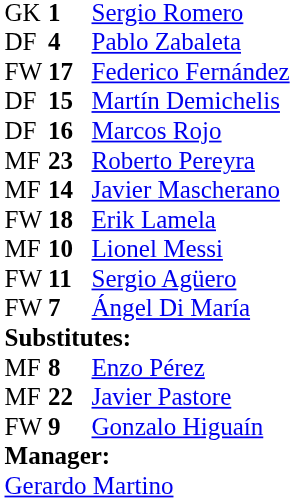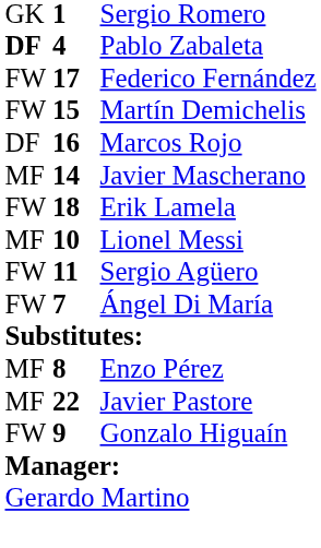 <table cellspacing="0" cellpadding="0" style="font-size:90%; margin:auto">
 <tr>
 <th width=25></th>
 <th width=25></th>
 </tr>
 <tr>
 <td>GK</td>
 <td><strong>1</strong></td>
 <td><a href='#'>Sergio Romero</a></td>
 </tr>
 <tr>
-<td>DF</td>
+<td><strong>DF</strong></td>
 <td><strong>4</strong></td>
 <td><a href='#'>Pablo Zabaleta</a></td>
 </tr>
 <tr>
 <td>FW</td>
 <td><strong>17</strong></td>
 <td><a href='#'>Federico Fernández</a></td>
 <td></td>
 <td></td>
 </tr>
 <tr>
-<td>DF</td>
+<td>FW</td>
 <td><strong>15</strong></td>
 <td><a href='#'>Martín Demichelis</a></td>
 </tr>
 <tr>
 <td>DF</td>
 <td><strong>16</strong></td>
 <td><a href='#'>Marcos Rojo</a></td>
-</tr>
-<tr>
-<td>MF</td>
-<td><strong>23</strong></td>
-<td><a href='#'>Roberto Pereyra</a></td>
-<td></td>
-<td></td>
 </tr>
 <tr>
 <td>MF</td>
 <td><strong>14</strong></td>
 <td><a href='#'>Javier Mascherano</a></td>
 <td></td>
 <td></td>
 </tr>
 <tr>
 <td>FW</td>
 <td><strong>18</strong></td>
 <td><a href='#'>Erik Lamela</a></td>
 <td></td>
 <td></td>
 </tr>
 <tr>
 <td>MF</td>
 <td><strong>10</strong></td>
 <td><a href='#'>Lionel Messi</a></td>
 </tr>
 <tr>
 <td>FW</td>
 <td><strong>11</strong></td>
 <td><a href='#'>Sergio Agüero</a></td>
 <td></td>
 <td></td>
 </tr>
 <tr>
 <td>FW</td>
 <td><strong>7</strong></td>
 <td><a href='#'>Ángel Di María</a></td>
 </tr>
 <tr>
 <td colspan=3><strong>Substitutes:</strong></td>
 </tr>
 <tr>
 <td>MF</td>
 <td><strong>8</strong></td>
 <td><a href='#'>Enzo Pérez</a></td>
 <td></td>
 <td></td>
 </tr>
 <tr>
 <td>MF</td>
 <td><strong>22</strong></td>
 <td><a href='#'>Javier Pastore</a></td>
 <td></td>
 <td></td>
 </tr>
 <tr>
 <td>FW</td>
 <td><strong>9</strong></td>
 <td><a href='#'>Gonzalo Higuaín</a></td>
 <td></td>
 <td></td>
 </tr>
 <tr>
 <td colspan=3><strong>Manager:</strong></td>
 </tr>
 <tr>
 <td colspan=4> <a href='#'>Gerardo Martino</a></td>
 </tr>
 </table>
